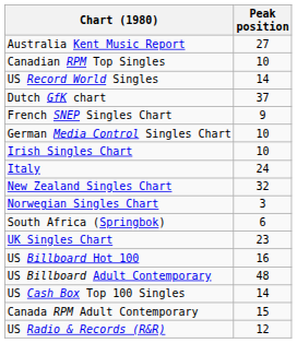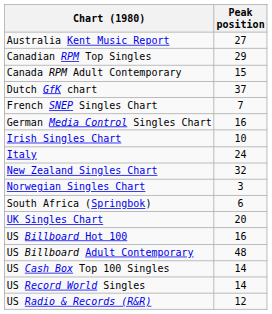 <table class="wikitable sortable">
 <tr>
 <th>Chart (1980)</th>
 <th style="text-align:center;">Peak<br>position</th>
 </tr>
 <tr>
 <td>Australia <a href='#'>Kent Music Report</a></td>
 <td style="text-align:center;">27</td>
 </tr>
 <tr>
 <td>Canadian <a href='#'><em>RPM</em></a> Top Singles</td>
-<td style="text-align:center;">10</td>
+<td style="text-align:center;">29</td>
 </tr>
 <tr>
-<td>US <em><a href='#'>Record World</a></em> Singles</td>
-<td style="text-align:center;">14</td>
+<td>Canada <em>RPM</em> Adult Contemporary</td>
+<td style="text-align:center;">15</td>
 </tr>
 <tr>
 <td>Dutch <em><a href='#'>GfK</a></em> chart</td>
 <td style="text-align:center;">37</td>
 </tr>
 <tr>
 <td>French <em><a href='#'>SNEP</a></em> Singles Chart</td>
-<td style="text-align:center;">9</td>
+<td style="text-align:center;">7</td>
 </tr>
 <tr>
 <td>German <em><a href='#'>Media Control</a></em> Singles Chart</td>
-<td style="text-align:center;">10</td>
+<td style="text-align:center;">16</td>
 </tr>
 <tr>
 <td><a href='#'>Irish Singles Chart</a></td>
 <td style="text-align:center;">10</td>
 </tr>
 <tr>
 <td><a href='#'>Italy</a></td>
 <td style="text-align:center;">24</td>
 </tr>
 <tr>
 <td><a href='#'>New Zealand Singles Chart</a></td>
 <td style="text-align:center;">32</td>
 </tr>
 <tr>
 <td><a href='#'>Norwegian Singles Chart</a></td>
 <td style="text-align:center;">3</td>
 </tr>
 <tr>
 <td>South Africa (<a href='#'>Springbok</a>)</td>
 <td style="text-align:center;">6</td>
 </tr>
 <tr>
 <td><a href='#'>UK Singles Chart</a></td>
-<td style="text-align:center;">23</td>
+<td style="text-align:center;">20</td>
 </tr>
 <tr>
 <td>US <a href='#'><em>Billboard</em> Hot 100</a></td>
 <td style="text-align:center;">16</td>
 </tr>
 <tr>
 <td>US <em>Billboard</em> <a href='#'>Adult Contemporary</a></td>
 <td align="center">48</td>
 </tr>
 <tr>
 <td>US <em><a href='#'>Cash Box</a></em> Top 100 Singles</td>
 <td style="text-align:center;">14</td>
 </tr>
 <tr>
-<td>Canada <em>RPM</em> Adult Contemporary</td>
-<td style="text-align:center;">15</td>
+<td>US <em><a href='#'>Record World</a></em> Singles</td>
+<td style="text-align:center;">14</td>
 </tr>
 <tr>
 <td>US <em><a href='#'>Radio & Records (R&R)</a></em></td>
 <td style="text-align:center;">12</td>
 </tr>
 </table>
